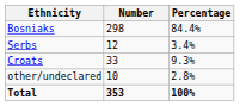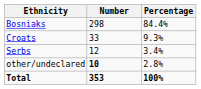 <table class="wikitable">
 <tr>
 <th width="100px">Ethnicity</th>
 <th width="80px">Number</th>
 <th width="80px">Percentage</th>
 </tr>
 <tr>
 <td><a href='#'>Bosniaks</a></td>
 <td>298</td>
 <td>84.4%</td>
 </tr>
 <tr>
+<td><a href='#'>Croats</a></td>
+<td>33</td>
+<td>9.3%</td>
+</tr>
+<tr>
 <td><a href='#'>Serbs</a></td>
 <td>12</td>
 <td>3.4%</td>
 </tr>
 <tr>
-<td><a href='#'>Croats</a></td>
-<td>33</td>
-<td>9.3%</td>
-</tr>
-<tr>
 <td>other/undeclared</td>
-<td>10</td>
+<td><strong>10</strong></td>
 <td>2.8%</td>
 </tr>
 <tr>
 <td><strong>Total</strong></td>
 <td><strong>353</strong></td>
 <td><strong>100%</strong></td>
 </tr>
 </table>
